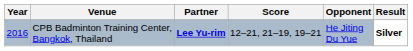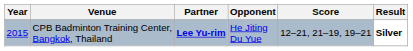 <table class="sortable wikitable" style="font-size: 90%;">
 <tr>
 <th>Year</th>
 <th>Venue</th>
 <th>Partner</th>
+<th>Opponent</th>
 <th>Score</th>
-<th>Opponent</th>
 <th>Result</th>
 </tr>
 <tr style="background:#AABBCC">
-<td align="center"><a href='#'>2016</a></td>
+<td align="center"><a href='#'>2015</a></td>
 <td align="left">CPB Badminton Training Center,<br><a href='#'>Bangkok</a>, Thailand</td>
 <td align="left"><strong> <a href='#'>Lee Yu-rim</a></strong></td>
+<td align="left"> <a href='#'>He Jiting</a><br> <a href='#'>Du Yue</a></td>
 <td align="left">12–21, 21–19, 19–21</td>
-<td align="left"> <a href='#'>He Jiting</a><br> <a href='#'>Du Yue</a></td>
 <td style="text-align:left; background:white"> <strong>Silver</strong></td>
 </tr>
 </table>
